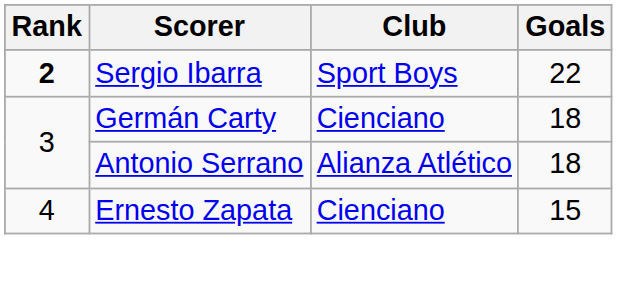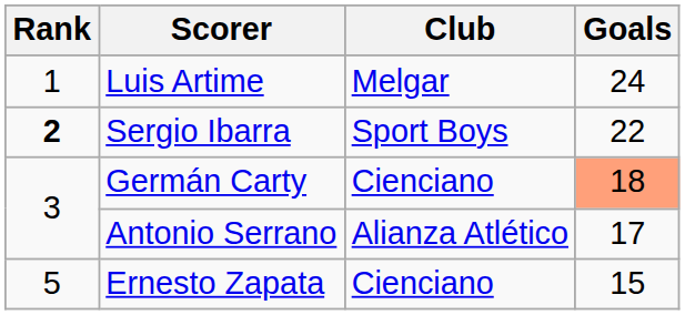 <table class="wikitable">
 <tr>
 <th>Rank</th>
 <th>Scorer</th>
 <th>Club</th>
 <th>Goals</th>
+</tr>
+<tr>
+<td align=center>1</td>
+<td> <a href='#'>Luis Artime</a></td>
+<td><a href='#'>Melgar</a></td>
+<td align=center>24</td>
 </tr>
 <tr>
 <td align=center><strong>2</strong></td>
 <td> <a href='#'>Sergio Ibarra</a></td>
 <td><a href='#'>Sport Boys</a></td>
 <td align=center>22</td>
 </tr>
 <tr>
 <td rowspan="2" align=center>3</td>
 <td> <a href='#'>Germán Carty</a></td>
 <td><a href='#'>Cienciano</a></td>
-<td align=center>18</td>
+<td align=center style="background: lightsalmon;">18</td>
 </tr>
 <tr>
 <td> <a href='#'>Antonio Serrano</a></td>
 <td><a href='#'>Alianza Atlético</a></td>
-<td align=center>18</td>
+<td align=center>17</td>
 </tr>
 <tr>
-<td align=center>4</td>
+<td align=center>5</td>
 <td> <a href='#'>Ernesto Zapata</a></td>
 <td><a href='#'>Cienciano</a></td>
 <td align=center>15</td>
 </tr>
 </table>
